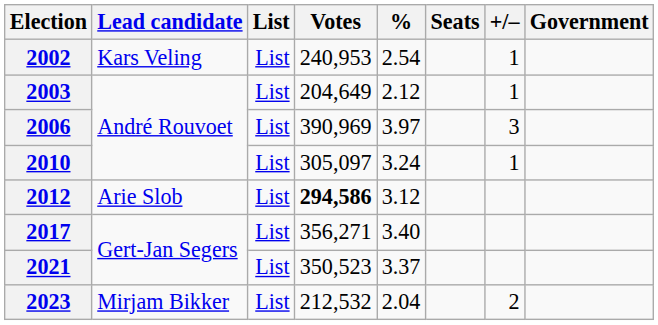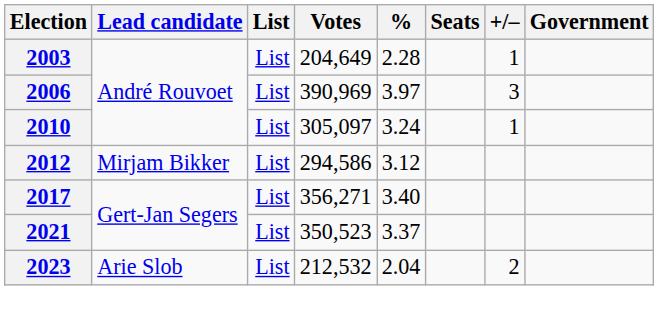 <table class="wikitable" style="text-align: right;">
 <tr>
 <th>Election</th>
 <th><a href='#'>Lead candidate</a></th>
 <th>List</th>
 <th>Votes</th>
 <th>%</th>
 <th>Seats</th>
 <th>+/–</th>
 <th>Government</th>
 </tr>
 <tr>
-<th><a href='#'>2002</a></th>
-<td align="left"><a href='#'>Kars Veling</a></td>
-<td><a href='#'>List</a></td>
-<td>240,953</td>
-<td>2.54</td>
-<td></td>
-<td> 1</td>
-<td></td>
-</tr>
-<tr>
 <th><a href='#'>2003</a></th>
 <td rowspan=3 align="left"><a href='#'>André Rouvoet</a></td>
 <td><a href='#'>List</a></td>
 <td>204,649</td>
-<td>2.12</td>
+<td>2.28</td>
 <td></td>
 <td> 1</td>
 <td></td>
 </tr>
 <tr>
 <th><a href='#'>2006</a></th>
 <td><a href='#'>List</a></td>
 <td>390,969</td>
 <td>3.97</td>
 <td></td>
 <td> 3</td>
 <td></td>
 </tr>
 <tr>
 <th><a href='#'>2010</a></th>
 <td><a href='#'>List</a></td>
 <td>305,097</td>
 <td>3.24</td>
 <td></td>
 <td> 1</td>
 <td></td>
 </tr>
 <tr>
 <th><a href='#'>2012</a></th>
-<td align="left"><a href='#'>Arie Slob</a></td>
+<td align="left"><a href='#'>Mirjam Bikker</a></td>
 <td><a href='#'>List</a></td>
-<td><strong>294,586</strong></td>
+<td>294,586</td>
 <td>3.12</td>
 <td></td>
 <td></td>
 <td></td>
 </tr>
 <tr>
 <th><a href='#'>2017</a></th>
 <td rowspan=2 align="left"><a href='#'>Gert-Jan Segers</a></td>
 <td><a href='#'>List</a></td>
 <td>356,271</td>
 <td>3.40</td>
 <td></td>
 <td></td>
 <td></td>
 </tr>
 <tr>
 <th><a href='#'>2021</a></th>
 <td><a href='#'>List</a></td>
 <td>350,523</td>
 <td>3.37</td>
 <td></td>
 <td></td>
 <td></td>
 </tr>
 <tr>
 <th><a href='#'>2023</a></th>
-<td align="left"><a href='#'>Mirjam Bikker</a></td>
+<td align="left"><a href='#'>Arie Slob</a></td>
 <td><a href='#'>List</a></td>
 <td>212,532</td>
 <td>2.04</td>
 <td></td>
 <td> 2</td>
 <td></td>
 </tr>
 </table>
